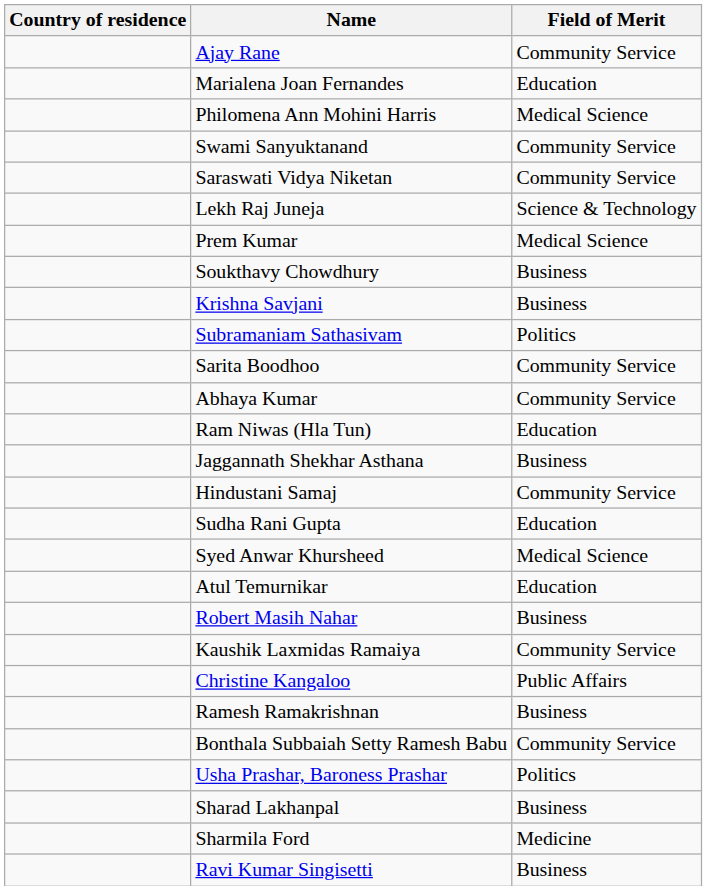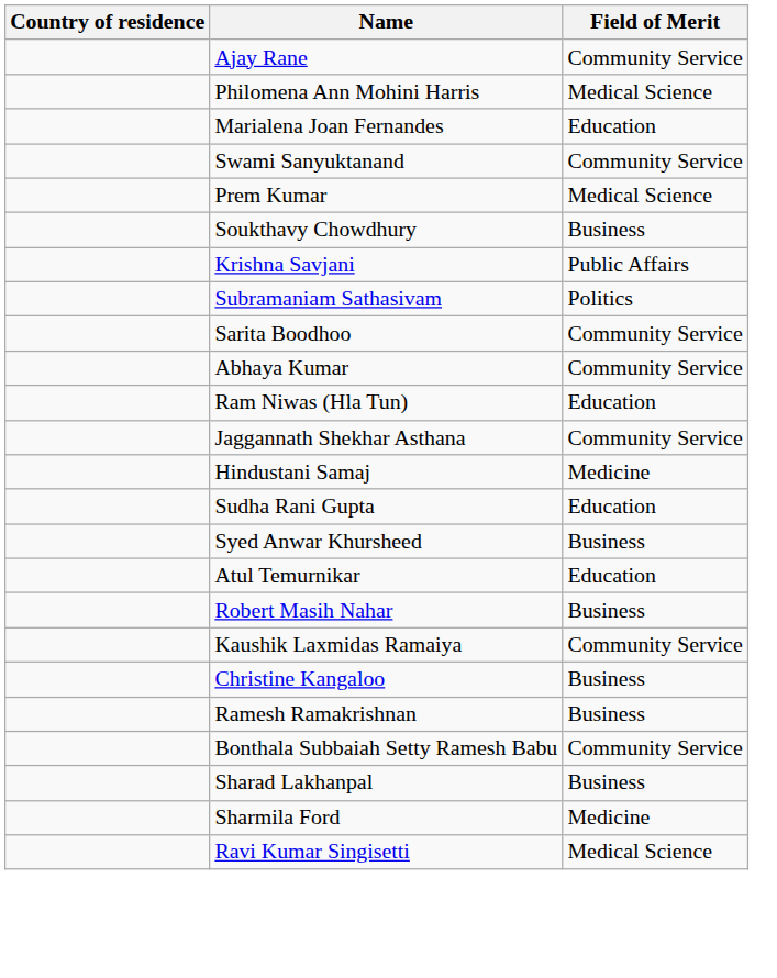 <table class="wikitable sortable">
 <tr>
 <th>Country of residence</th>
 <th>Name</th>
 <th>Field of Merit</th>
 </tr>
 <tr>
 <td></td>
 <td><a href='#'>Ajay Rane</a></td>
 <td>Community Service</td>
 </tr>
 <tr>
 <td></td>
+<td>Philomena Ann Mohini Harris</td>
+<td>Medical Science</td>
+</tr>
+<tr>
+<td></td>
 <td>Marialena Joan Fernandes</td>
 <td>Education</td>
 </tr>
 <tr>
 <td></td>
-<td>Philomena Ann Mohini Harris</td>
-<td>Medical Science</td>
-</tr>
-<tr>
-<td></td>
 <td>Swami Sanyuktanand</td>
 <td>Community Service</td>
-</tr>
-<tr>
-<td></td>
-<td>Saraswati Vidya Niketan</td>
-<td>Community Service</td>
-</tr>
-<tr>
-<td></td>
-<td>Lekh Raj Juneja</td>
-<td>Science & Technology</td>
 </tr>
 <tr>
 <td></td>
 <td>Prem Kumar</td>
 <td>Medical Science</td>
 </tr>
 <tr>
 <td></td>
 <td>Soukthavy Chowdhury</td>
 <td>Business</td>
 </tr>
 <tr>
 <td></td>
 <td><a href='#'>Krishna Savjani</a></td>
-<td>Business</td>
+<td>Public Affairs</td>
 </tr>
 <tr>
 <td></td>
 <td><a href='#'>Subramaniam Sathasivam</a></td>
 <td>Politics</td>
 </tr>
 <tr>
 <td></td>
 <td>Sarita Boodhoo</td>
 <td>Community Service</td>
 </tr>
 <tr>
 <td></td>
 <td>Abhaya Kumar</td>
 <td>Community Service</td>
 </tr>
 <tr>
 <td></td>
 <td>Ram Niwas (Hla Tun)</td>
 <td>Education</td>
 </tr>
 <tr>
 <td></td>
 <td>Jaggannath Shekhar Asthana</td>
-<td>Business</td>
+<td>Community Service</td>
 </tr>
 <tr>
 <td></td>
 <td>Hindustani Samaj</td>
-<td>Community Service</td>
+<td>Medicine</td>
 </tr>
 <tr>
 <td></td>
 <td>Sudha Rani Gupta</td>
 <td>Education</td>
 </tr>
 <tr>
 <td></td>
 <td>Syed Anwar Khursheed</td>
-<td>Medical Science</td>
+<td>Business</td>
 </tr>
 <tr>
 <td></td>
 <td>Atul Temurnikar</td>
 <td>Education</td>
 </tr>
 <tr>
 <td></td>
 <td><a href='#'>Robert Masih Nahar</a></td>
 <td>Business</td>
 </tr>
 <tr>
 <td></td>
 <td>Kaushik Laxmidas Ramaiya</td>
 <td>Community Service</td>
 </tr>
 <tr>
 <td></td>
 <td><a href='#'>Christine Kangaloo</a></td>
-<td>Public Affairs</td>
+<td>Business</td>
 </tr>
 <tr>
 <td></td>
 <td>Ramesh Ramakrishnan</td>
 <td>Business</td>
 </tr>
 <tr>
 <td></td>
 <td>Bonthala Subbaiah Setty Ramesh Babu</td>
 <td>Community Service</td>
-</tr>
-<tr>
-<td></td>
-<td><a href='#'>Usha Prashar, Baroness Prashar</a></td>
-<td>Politics</td>
 </tr>
 <tr>
 <td></td>
 <td>Sharad Lakhanpal</td>
 <td>Business</td>
 </tr>
 <tr>
 <td></td>
 <td>Sharmila Ford</td>
 <td>Medicine</td>
 </tr>
 <tr>
 <td></td>
 <td><a href='#'>Ravi Kumar Singisetti</a></td>
-<td>Business</td>
+<td>Medical Science</td>
 </tr>
 </table>
